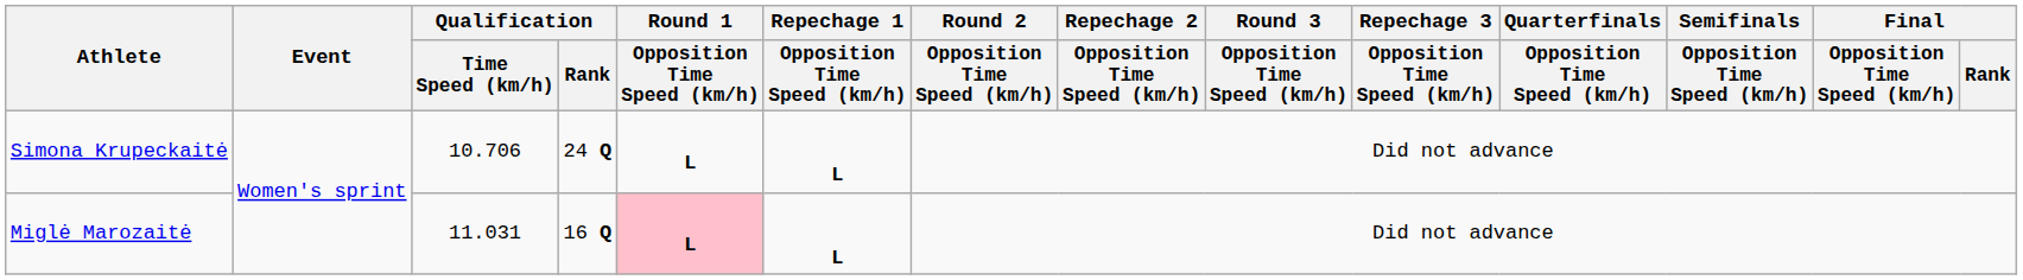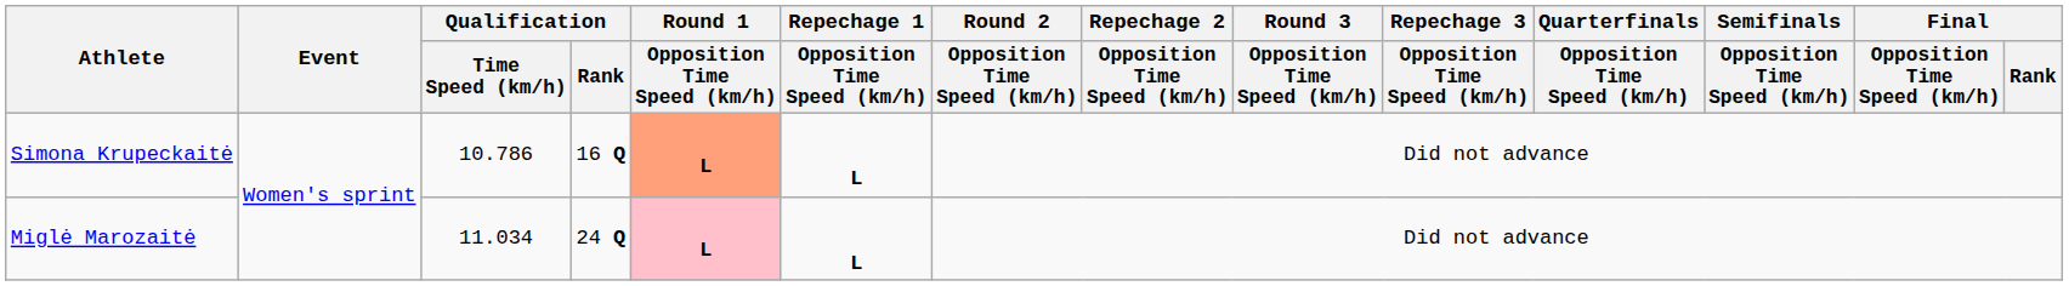 <table class="wikitable" style="font-size:90%">
 <tr>
 <th rowspan=2>Athlete</th>
 <th rowspan=2>Event</th>
 <th colspan=2>Qualification</th>
 <th>Round 1</th>
 <th>Repechage 1</th>
 <th>Round 2</th>
 <th>Repechage 2</th>
 <th>Round 3</th>
 <th>Repechage 3</th>
 <th>Quarterfinals</th>
 <th>Semifinals</th>
 <th colspan=2>Final</th>
 </tr>
 <tr style="font-size:95%">
 <th>Time<br>Speed (km/h)</th>
 <th>Rank</th>
 <th>Opposition<br>Time<br>Speed (km/h)</th>
 <th>Opposition<br>Time<br>Speed (km/h)</th>
 <th>Opposition<br>Time<br>Speed (km/h)</th>
 <th>Opposition<br>Time<br>Speed (km/h)</th>
 <th>Opposition<br>Time<br>Speed (km/h)</th>
 <th>Opposition<br>Time<br>Speed (km/h)</th>
 <th>Opposition<br>Time<br>Speed (km/h)</th>
 <th>Opposition<br>Time<br>Speed (km/h)</th>
 <th>Opposition<br>Time<br>Speed (km/h)</th>
 <th>Rank</th>
 </tr>
 <tr align=center>
 <td align=left><a href='#'>Simona Krupeckaitė</a></td>
 <td align=left rowspan=2><a href='#'>Women's sprint</a></td>
-<td>10.706</td>
-<td>24 <strong>Q</strong></td>
-<td><br><strong>L</strong></td>
+<td>10.786</td>
+<td>16 <strong>Q</strong></td>
+<td style="background: lightsalmon;"><br><strong>L</strong></td>
 <td><br><br><strong>L</strong></td>
 <td colspan=8>Did not advance</td>
 </tr>
 <tr align=center>
 <td align=left><a href='#'>Miglė Marozaitė</a></td>
-<td>11.031</td>
-<td>16 <strong>Q</strong></td>
+<td>11.034</td>
+<td>24 <strong>Q</strong></td>
 <td style="background: pink;"><br><strong>L</strong></td>
 <td><br><br><strong>L</strong></td>
 <td colspan=8>Did not advance</td>
 </tr>
 </table>
